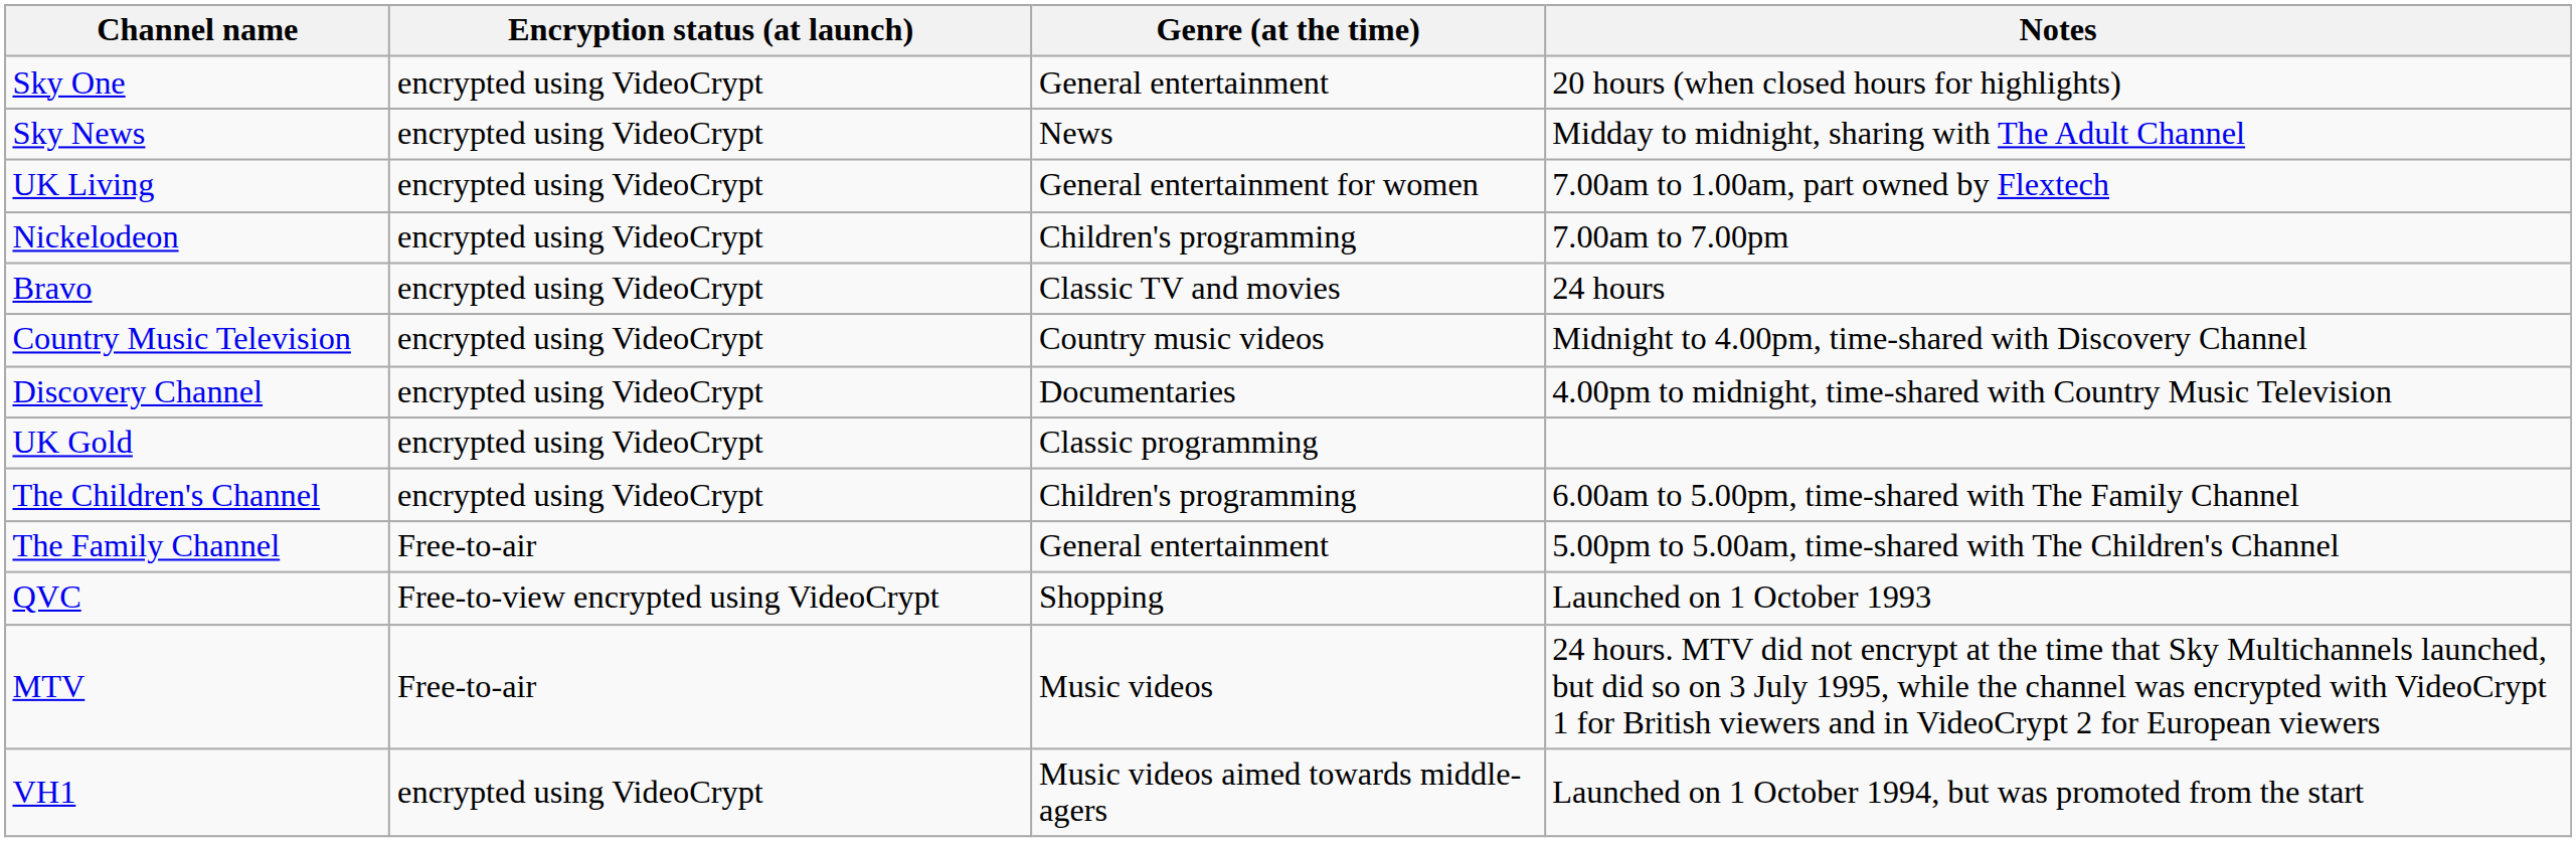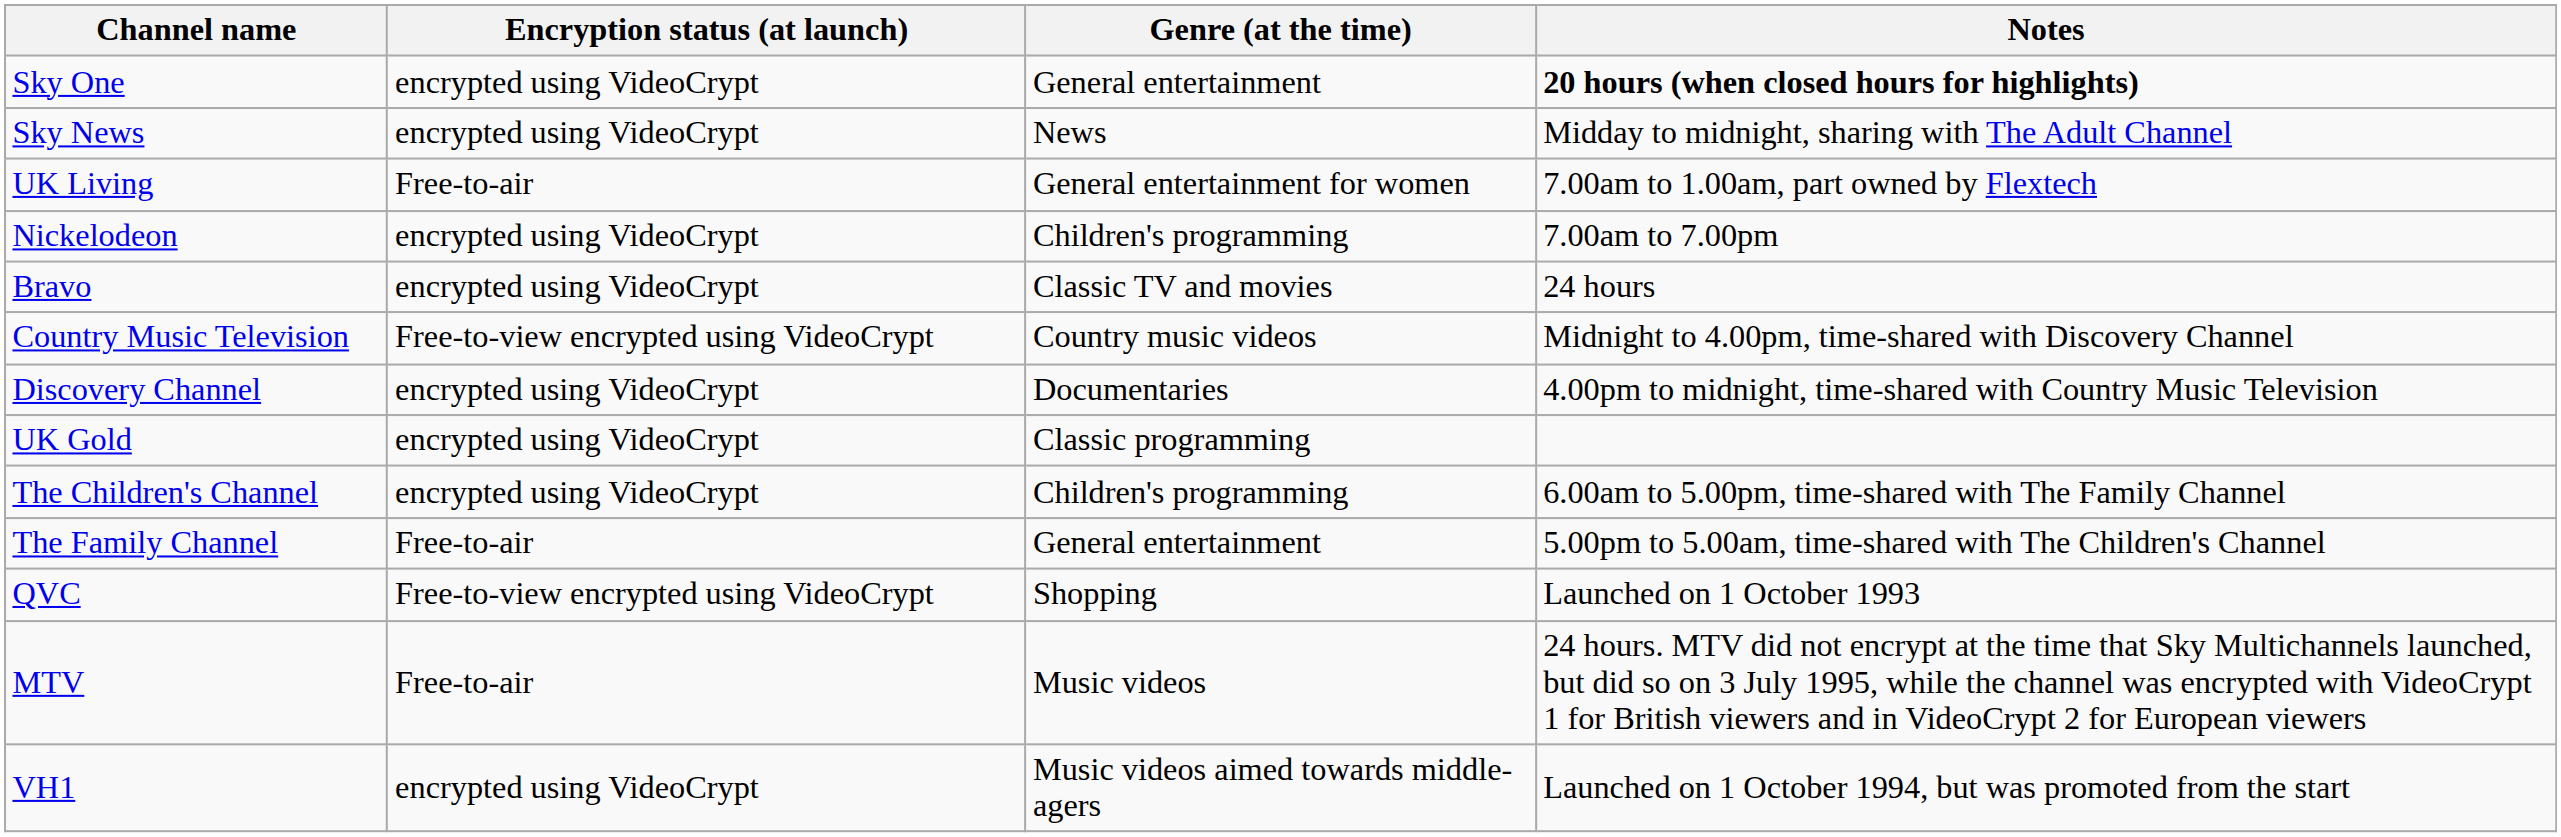 <table class="wikitable sortable" width="100%">
 <tr>
 <th width="15%">Channel name</th>
 <th width="25%">Encryption status (at launch)</th>
 <th width="20%">Genre (at the time)</th>
 <th width="40%">Notes</th>
 </tr>
 <tr>
 <td><a href='#'>Sky One</a></td>
 <td>encrypted using VideoCrypt</td>
 <td>General entertainment</td>
-<td>20 hours (when closed hours for highlights)</td>
+<td><strong>20 hours (when closed hours for highlights)</strong></td>
 </tr>
 <tr>
 <td><a href='#'>Sky News</a></td>
 <td>encrypted using VideoCrypt</td>
 <td>News</td>
 <td>Midday to midnight, sharing with <a href='#'>The Adult Channel</a></td>
 </tr>
 <tr>
 <td><a href='#'>UK Living</a></td>
-<td>encrypted using VideoCrypt</td>
+<td>Free-to-air</td>
 <td>General entertainment for women</td>
 <td>7.00am to 1.00am, part owned by <a href='#'>Flextech</a></td>
 </tr>
 <tr>
 <td><a href='#'>Nickelodeon</a></td>
 <td>encrypted using VideoCrypt</td>
 <td>Children's programming</td>
 <td>7.00am to 7.00pm</td>
 </tr>
 <tr>
 <td><a href='#'>Bravo</a></td>
 <td>encrypted using VideoCrypt</td>
 <td>Classic TV and movies</td>
 <td>24 hours</td>
 </tr>
 <tr>
 <td><a href='#'>Country Music Television</a></td>
-<td>encrypted using VideoCrypt</td>
+<td>Free-to-view encrypted using VideoCrypt</td>
 <td>Country music videos</td>
 <td>Midnight to 4.00pm, time-shared with Discovery Channel</td>
 </tr>
 <tr>
 <td><a href='#'>Discovery Channel</a></td>
 <td>encrypted using VideoCrypt</td>
 <td>Documentaries</td>
 <td>4.00pm to midnight, time-shared with Country Music Television</td>
 </tr>
 <tr>
 <td><a href='#'>UK Gold</a></td>
 <td>encrypted using VideoCrypt</td>
 <td>Classic programming</td>
 <td></td>
 </tr>
 <tr>
 <td><a href='#'>The Children's Channel</a></td>
 <td>encrypted using VideoCrypt</td>
 <td>Children's programming</td>
 <td>6.00am to 5.00pm, time-shared with The Family Channel</td>
 </tr>
 <tr>
 <td><a href='#'>The Family Channel</a></td>
 <td>Free-to-air</td>
 <td>General entertainment</td>
 <td>5.00pm to 5.00am, time-shared with The Children's Channel</td>
 </tr>
 <tr>
 <td><a href='#'>QVC</a></td>
 <td>Free-to-view encrypted using VideoCrypt</td>
 <td>Shopping</td>
 <td>Launched on 1 October 1993</td>
 </tr>
 <tr>
 <td><a href='#'>MTV</a></td>
 <td>Free-to-air</td>
 <td>Music videos</td>
 <td>24 hours. MTV did not encrypt at the time that Sky Multichannels launched, but did so on 3 July 1995, while the channel was encrypted with VideoCrypt 1 for British viewers and in VideoCrypt 2 for European viewers</td>
 </tr>
 <tr>
 <td><a href='#'>VH1</a></td>
 <td>encrypted using VideoCrypt</td>
 <td>Music videos aimed towards middle-agers</td>
 <td>Launched on 1 October 1994, but was promoted from the start</td>
 </tr>
 </table>
